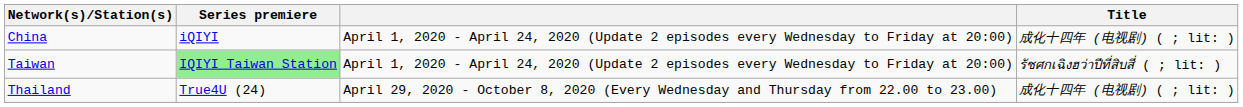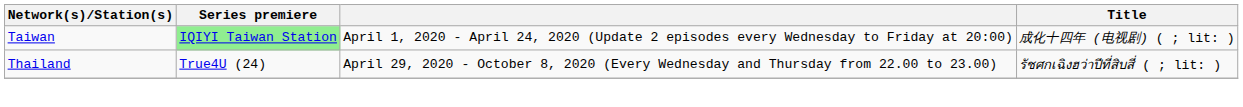 <table class="wikitable">
 <tr>
 <th>Network(s)/Station(s)</th>
 <th>Series premiere</th>
 <th></th>
 <th>Title</th>
 </tr>
 <tr>
-<td> <a href='#'>China</a></td>
-<td><a href='#'>iQIYI</a></td>
-<td>April 1, 2020 - April 24, 2020 (Update 2 episodes every Wednesday to Friday at 20:00)</td>
-<td><em>成化十四年 (电视剧)</em> (<em> </em>; lit: <em> </em>)</td>
-</tr>
-<tr>
 <td> <a href='#'>Taiwan</a></td>
 <td style="background: lightgreen;"><a href='#'>IQIYI Taiwan Station</a></td>
 <td>April 1, 2020 - April 24, 2020 (Update 2 episodes every Wednesday to Friday at 20:00)</td>
-<td><em>รัชศกเฉิงฮว่าปีที่สิบสี่</em> (<em> </em>; lit: <em> </em>)</td>
+<td><em>成化十四年 (电视剧)</em> (<em> </em>; lit: <em> </em>)</td>
 </tr>
 <tr>
 <td> <a href='#'>Thailand</a></td>
 <td><a href='#'>True4U</a> (24)</td>
 <td>April 29, 2020 - October 8, 2020 (Every Wednesday and Thursday from 22.00 to 23.00)</td>
-<td><em>成化十四年 (电视剧)</em> (<em> </em>; lit: <em> </em>)</td>
+<td><em>รัชศกเฉิงฮว่าปีที่สิบสี่</em> (<em> </em>; lit: <em> </em>)</td>
 </tr>
 <tr>
 </tr>
 </table>
